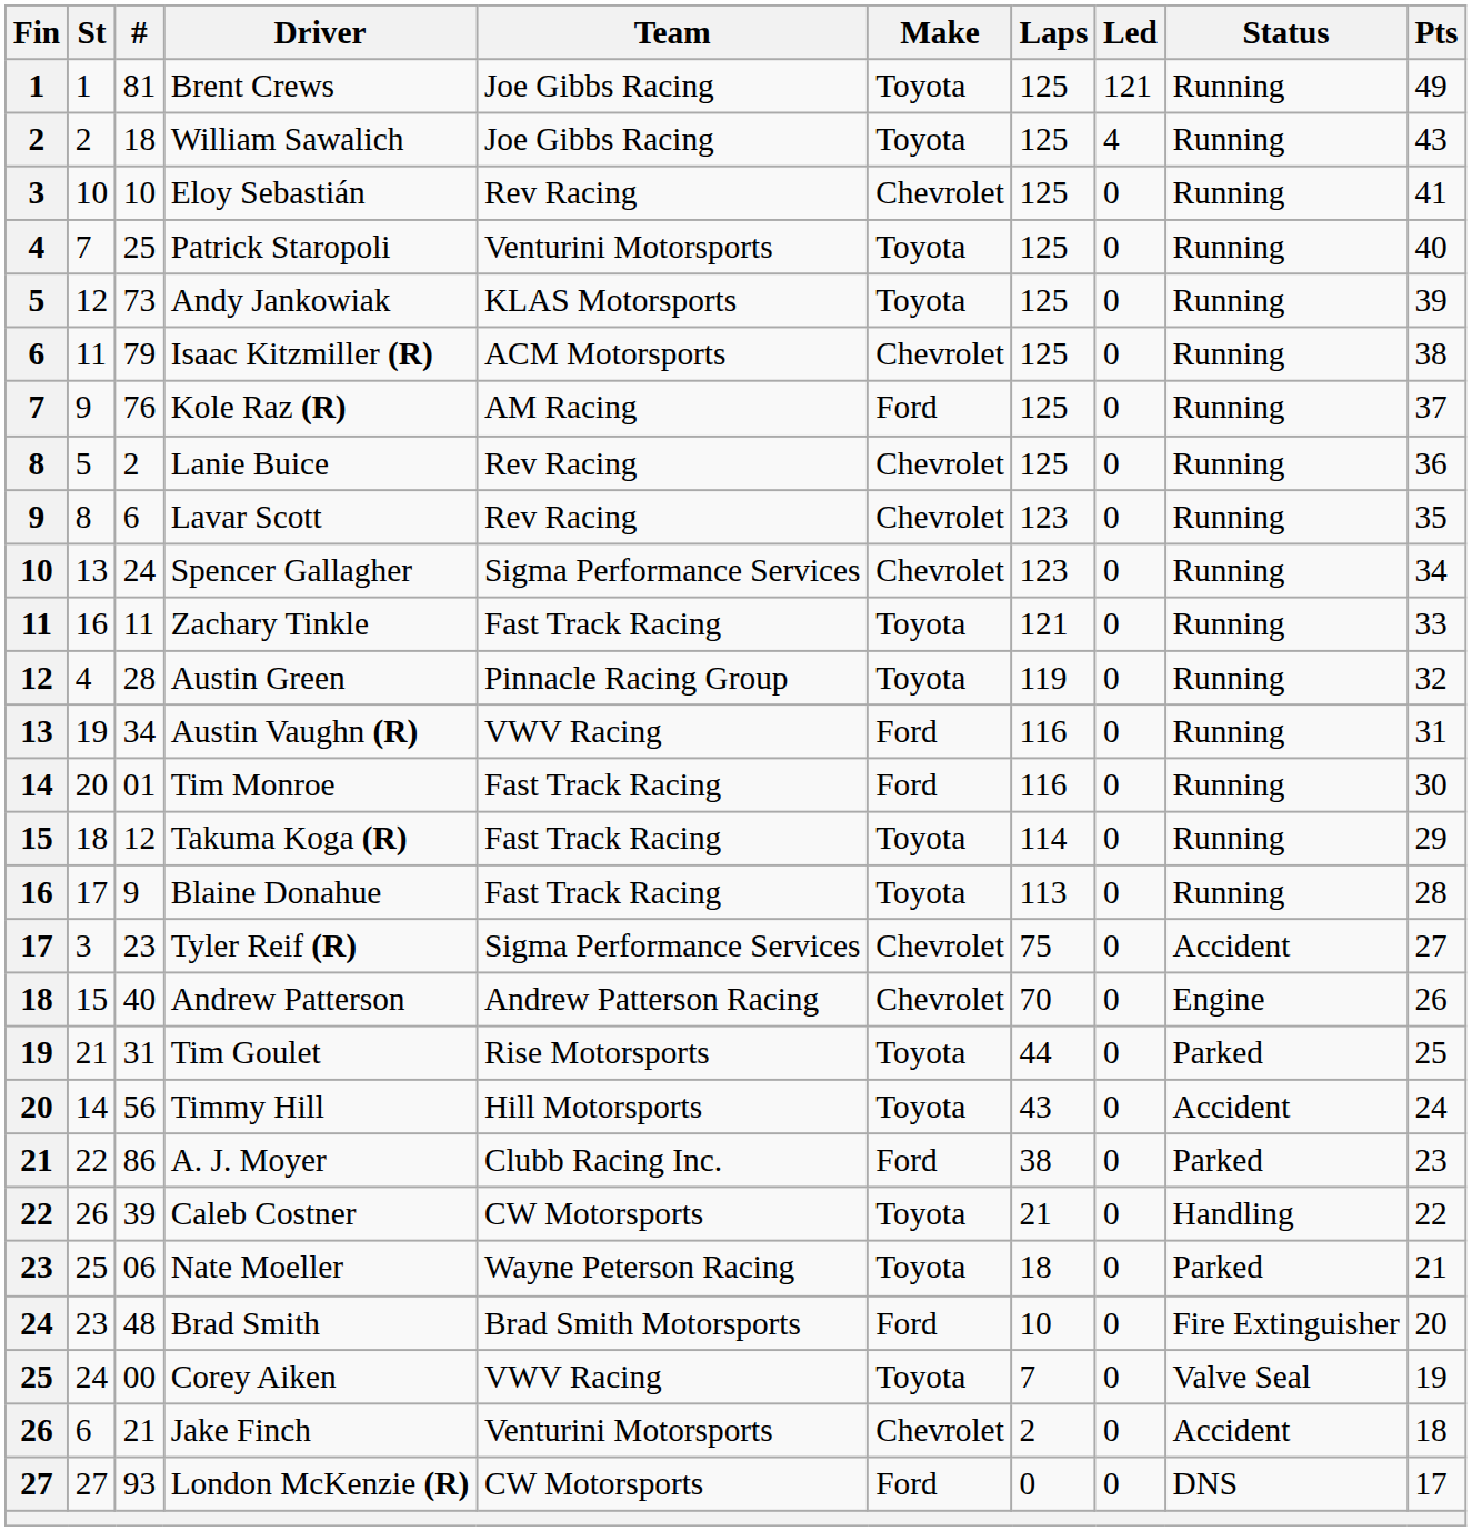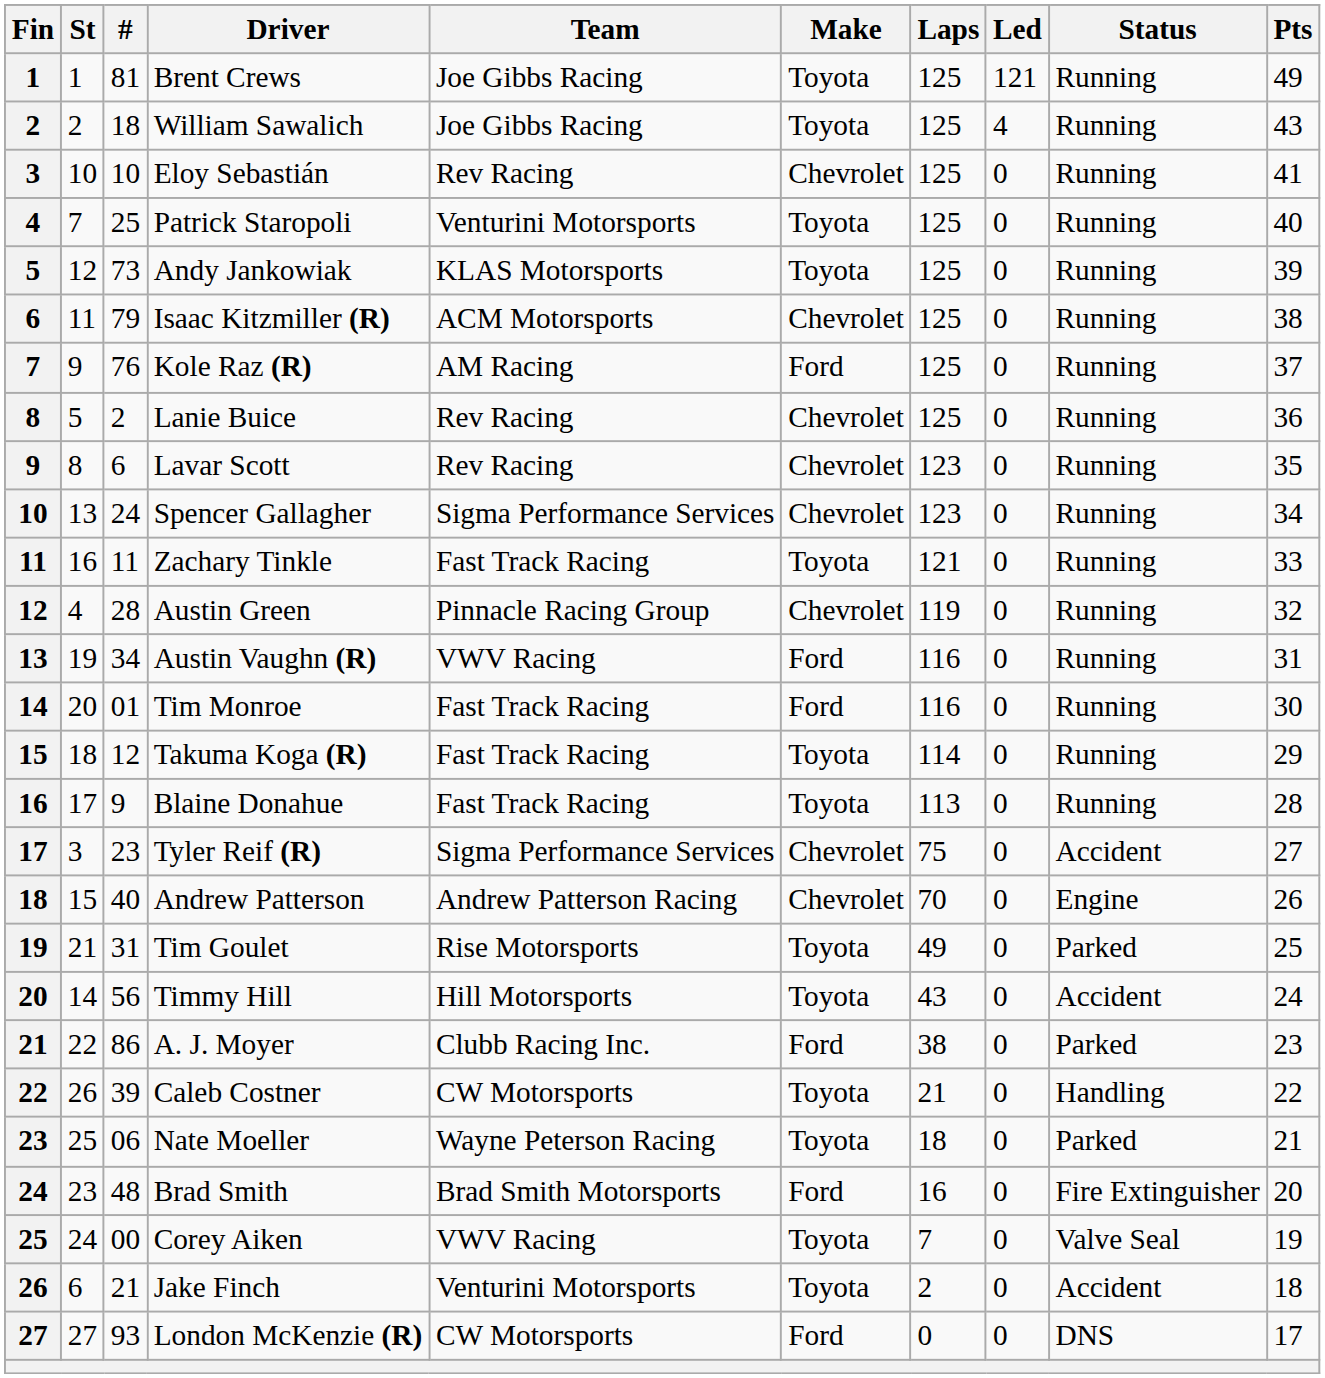 <table class="wikitable" style="font-size:95%">
 <tr>
 <th>Fin</th>
 <th>St</th>
 <th>#</th>
 <th>Driver</th>
 <th>Team</th>
 <th>Make</th>
 <th>Laps</th>
 <th>Led</th>
 <th>Status</th>
 <th>Pts</th>
 </tr>
 <tr>
 <th>1</th>
 <td>1</td>
 <td>81</td>
 <td>Brent Crews</td>
 <td>Joe Gibbs Racing</td>
 <td>Toyota</td>
 <td>125</td>
 <td>121</td>
 <td>Running</td>
 <td>49</td>
 </tr>
 <tr>
 <th>2</th>
 <td>2</td>
 <td>18</td>
 <td>William Sawalich</td>
 <td>Joe Gibbs Racing</td>
 <td>Toyota</td>
 <td>125</td>
 <td>4</td>
 <td>Running</td>
 <td>43</td>
 </tr>
 <tr>
 <th>3</th>
 <td>10</td>
 <td>10</td>
 <td>Eloy Sebastián</td>
 <td>Rev Racing</td>
 <td>Chevrolet</td>
 <td>125</td>
 <td>0</td>
 <td>Running</td>
 <td>41</td>
 </tr>
 <tr>
 <th>4</th>
 <td>7</td>
 <td>25</td>
 <td>Patrick Staropoli</td>
 <td>Venturini Motorsports</td>
 <td>Toyota</td>
 <td>125</td>
 <td>0</td>
 <td>Running</td>
 <td>40</td>
 </tr>
 <tr>
 <th>5</th>
 <td>12</td>
 <td>73</td>
 <td>Andy Jankowiak</td>
 <td>KLAS Motorsports</td>
 <td>Toyota</td>
 <td>125</td>
 <td>0</td>
 <td>Running</td>
 <td>39</td>
 </tr>
 <tr>
 <th>6</th>
 <td>11</td>
 <td>79</td>
 <td>Isaac Kitzmiller <strong>(R)</strong></td>
 <td>ACM Motorsports</td>
 <td>Chevrolet</td>
 <td>125</td>
 <td>0</td>
 <td>Running</td>
 <td>38</td>
 </tr>
 <tr>
 <th>7</th>
 <td>9</td>
 <td>76</td>
 <td>Kole Raz <strong>(R)</strong></td>
 <td>AM Racing</td>
 <td>Ford</td>
 <td>125</td>
 <td>0</td>
 <td>Running</td>
 <td>37</td>
 </tr>
 <tr>
 <th>8</th>
 <td>5</td>
 <td>2</td>
 <td>Lanie Buice</td>
 <td>Rev Racing</td>
 <td>Chevrolet</td>
 <td>125</td>
 <td>0</td>
 <td>Running</td>
 <td>36</td>
 </tr>
 <tr>
 <th>9</th>
 <td>8</td>
 <td>6</td>
 <td>Lavar Scott</td>
 <td>Rev Racing</td>
 <td>Chevrolet</td>
 <td>123</td>
 <td>0</td>
 <td>Running</td>
 <td>35</td>
 </tr>
 <tr>
 <th>10</th>
 <td>13</td>
 <td>24</td>
 <td>Spencer Gallagher</td>
 <td>Sigma Performance Services</td>
 <td>Chevrolet</td>
 <td>123</td>
 <td>0</td>
 <td>Running</td>
 <td>34</td>
 </tr>
 <tr>
 <th>11</th>
 <td>16</td>
 <td>11</td>
 <td>Zachary Tinkle</td>
 <td>Fast Track Racing</td>
 <td>Toyota</td>
 <td>121</td>
 <td>0</td>
 <td>Running</td>
 <td>33</td>
 </tr>
 <tr>
 <th>12</th>
 <td>4</td>
 <td>28</td>
 <td>Austin Green</td>
 <td>Pinnacle Racing Group</td>
-<td>Toyota</td>
+<td>Chevrolet</td>
 <td>119</td>
 <td>0</td>
 <td>Running</td>
 <td>32</td>
 </tr>
 <tr>
 <th>13</th>
 <td>19</td>
 <td>34</td>
 <td>Austin Vaughn <strong>(R)</strong></td>
 <td>VWV Racing</td>
 <td>Ford</td>
 <td>116</td>
 <td>0</td>
 <td>Running</td>
 <td>31</td>
 </tr>
 <tr>
 <th>14</th>
 <td>20</td>
 <td>01</td>
 <td>Tim Monroe</td>
 <td>Fast Track Racing</td>
 <td>Ford</td>
 <td>116</td>
 <td>0</td>
 <td>Running</td>
 <td>30</td>
 </tr>
 <tr>
 <th>15</th>
 <td>18</td>
 <td>12</td>
 <td>Takuma Koga <strong>(R)</strong></td>
 <td>Fast Track Racing</td>
 <td>Toyota</td>
 <td>114</td>
 <td>0</td>
 <td>Running</td>
 <td>29</td>
 </tr>
 <tr>
 <th>16</th>
 <td>17</td>
 <td>9</td>
 <td>Blaine Donahue</td>
 <td>Fast Track Racing</td>
 <td>Toyota</td>
 <td>113</td>
 <td>0</td>
 <td>Running</td>
 <td>28</td>
 </tr>
 <tr>
 <th>17</th>
 <td>3</td>
 <td>23</td>
 <td>Tyler Reif <strong>(R)</strong></td>
 <td>Sigma Performance Services</td>
 <td>Chevrolet</td>
 <td>75</td>
 <td>0</td>
 <td>Accident</td>
 <td>27</td>
 </tr>
 <tr>
 <th>18</th>
 <td>15</td>
 <td>40</td>
 <td>Andrew Patterson</td>
 <td>Andrew Patterson Racing</td>
 <td>Chevrolet</td>
 <td>70</td>
 <td>0</td>
 <td>Engine</td>
 <td>26</td>
 </tr>
 <tr>
 <th>19</th>
 <td>21</td>
 <td>31</td>
 <td>Tim Goulet</td>
 <td>Rise Motorsports</td>
 <td>Toyota</td>
-<td>44</td>
+<td>49</td>
 <td>0</td>
 <td>Parked</td>
 <td>25</td>
 </tr>
 <tr>
 <th>20</th>
 <td>14</td>
 <td>56</td>
 <td>Timmy Hill</td>
 <td>Hill Motorsports</td>
 <td>Toyota</td>
 <td>43</td>
 <td>0</td>
 <td>Accident</td>
 <td>24</td>
 </tr>
 <tr>
 <th>21</th>
 <td>22</td>
 <td>86</td>
 <td>A. J. Moyer</td>
 <td>Clubb Racing Inc.</td>
 <td>Ford</td>
 <td>38</td>
 <td>0</td>
 <td>Parked</td>
 <td>23</td>
 </tr>
 <tr>
 <th>22</th>
 <td>26</td>
 <td>39</td>
 <td>Caleb Costner</td>
 <td>CW Motorsports</td>
 <td>Toyota</td>
 <td>21</td>
 <td>0</td>
 <td>Handling</td>
 <td>22</td>
 </tr>
 <tr>
 <th>23</th>
 <td>25</td>
 <td>06</td>
 <td>Nate Moeller</td>
 <td>Wayne Peterson Racing</td>
 <td>Toyota</td>
 <td>18</td>
 <td>0</td>
 <td>Parked</td>
 <td>21</td>
 </tr>
 <tr>
 <th>24</th>
 <td>23</td>
 <td>48</td>
 <td>Brad Smith</td>
 <td>Brad Smith Motorsports</td>
 <td>Ford</td>
-<td>10</td>
+<td>16</td>
 <td>0</td>
 <td>Fire Extinguisher</td>
 <td>20</td>
 </tr>
 <tr>
 <th>25</th>
 <td>24</td>
 <td>00</td>
 <td>Corey Aiken</td>
 <td>VWV Racing</td>
 <td>Toyota</td>
 <td>7</td>
 <td>0</td>
 <td>Valve Seal</td>
 <td>19</td>
 </tr>
 <tr>
 <th>26</th>
 <td>6</td>
 <td>21</td>
 <td>Jake Finch</td>
 <td>Venturini Motorsports</td>
-<td>Chevrolet</td>
+<td>Toyota</td>
 <td>2</td>
 <td>0</td>
 <td>Accident</td>
 <td>18</td>
 </tr>
 <tr>
 <th>27</th>
 <td>27</td>
 <td>93</td>
 <td>London McKenzie <strong>(R)</strong></td>
 <td>CW Motorsports</td>
 <td>Ford</td>
 <td>0</td>
 <td>0</td>
 <td>DNS</td>
 <td>17</td>
 </tr>
 <tr>
 <th colspan="10"></th>
 </tr>
 </table>
